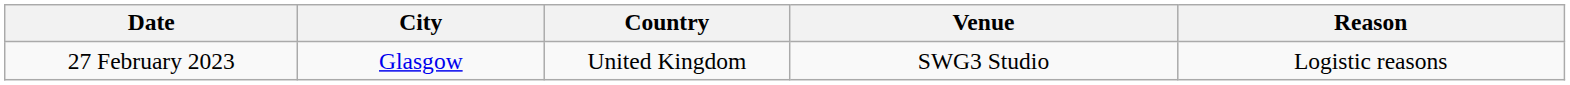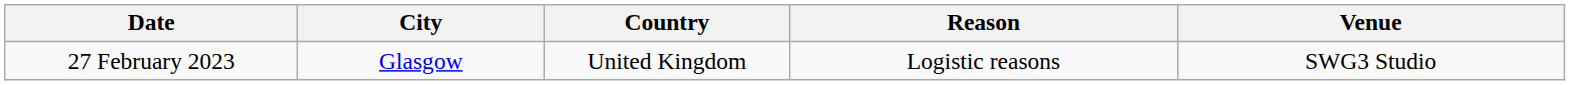 <table class="wikitable plainrowheaders" style="text-align:center;">
 <tr>
 <th scope="col" style="width:12em;">Date</th>
 <th scope="col" style="width:10em;">City</th>
 <th scope="col" style="width:10em;">Country</th>
+<th scope="col" style="width:16em;">Reason</th>
 <th scope="col" style="width:16em;">Venue</th>
-<th scope="col" style="width:16em;">Reason</th>
 </tr>
 <tr>
 <td>27 February 2023</td>
 <td><a href='#'>Glasgow</a></td>
 <td>United Kingdom</td>
+<td>Logistic reasons</td>
 <td>SWG3 Studio</td>
-<td>Logistic reasons</td>
 </tr>
 </table>
